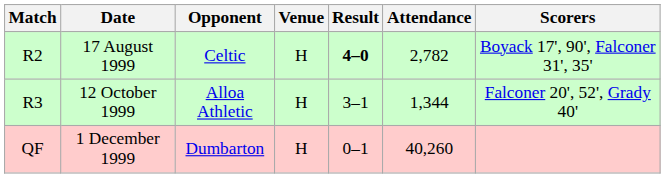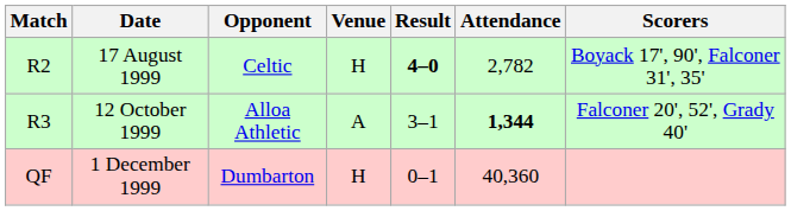 <table class="wikitable" style="font-size:100%; text-align:center">
 <tr>
 <th>Match</th>
 <th>Date</th>
 <th>Opponent</th>
 <th>Venue</th>
 <th>Result</th>
 <th>Attendance</th>
 <th>Scorers</th>
 </tr>
 <tr style="background: #CCFFCC;">
 <td>R2</td>
 <td>17 August 1999</td>
 <td><a href='#'>Celtic</a></td>
 <td>H</td>
 <td><strong>4–0</strong></td>
 <td>2,782</td>
 <td><a href='#'>Boyack</a> 17', 90', <a href='#'>Falconer</a> 31', 35'</td>
 </tr>
 <tr style="background: #CCFFCC;">
 <td>R3</td>
 <td>12 October 1999</td>
 <td><a href='#'>Alloa Athletic</a></td>
-<td>H</td>
+<td>A</td>
 <td>3–1</td>
-<td>1,344</td>
+<td><strong>1,344</strong></td>
 <td><a href='#'>Falconer</a> 20', 52', <a href='#'>Grady</a> 40'</td>
 </tr>
 <tr style="background: #FFCCCC;">
 <td>QF</td>
 <td>1 December 1999</td>
 <td><a href='#'>Dumbarton</a></td>
 <td>H</td>
 <td>0–1</td>
-<td>40,260</td>
+<td>40,360</td>
 <td></td>
 </tr>
 </table>
